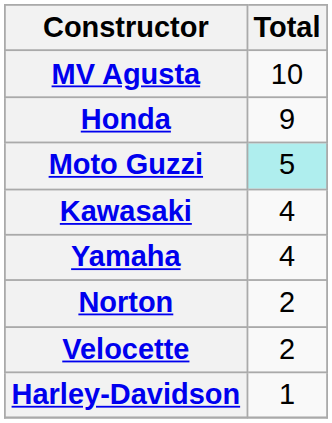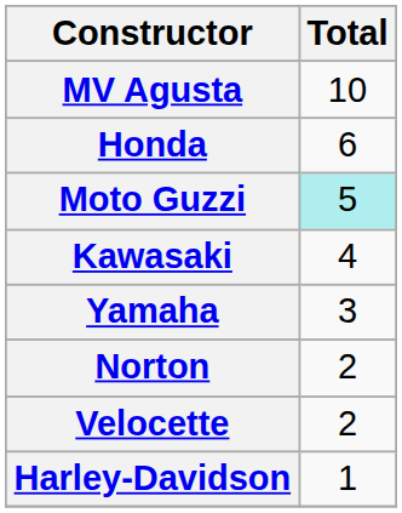 <table class="wikitable plainrowheaders sortable">
 <tr>
 <th scope="col">Constructor</th>
 <th scope="col">Total</th>
 </tr>
 <tr>
 <th scope="row"> <a href='#'>MV Agusta</a></th>
 <td align=center>10</td>
 </tr>
 <tr>
 <th scope="row"> <a href='#'>Honda</a></th>
-<td align=center>9</td>
+<td align=center>6</td>
 </tr>
 <tr>
 <th scope="row"> <a href='#'>Moto Guzzi</a></th>
 <td align=center style="background: paleturquoise;">5</td>
 </tr>
 <tr>
 <th scope="row"> <a href='#'>Kawasaki</a></th>
 <td align=center>4</td>
 </tr>
 <tr>
 <th scope="row"> <a href='#'>Yamaha</a></th>
-<td align=center>4</td>
+<td align=center>3</td>
 </tr>
 <tr>
 <th scope="row"> <a href='#'>Norton</a></th>
 <td align=center>2</td>
 </tr>
 <tr>
 <th scope="row"> <a href='#'>Velocette</a></th>
 <td align=center>2</td>
 </tr>
 <tr>
 <th scope="row"> <a href='#'>Harley-Davidson</a></th>
 <td align=center>1</td>
 </tr>
 <tr>
 </tr>
 </table>
